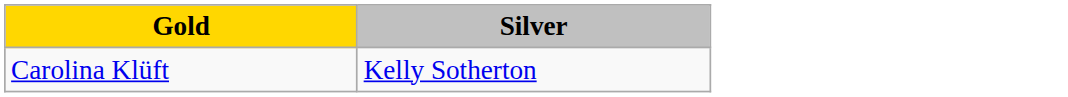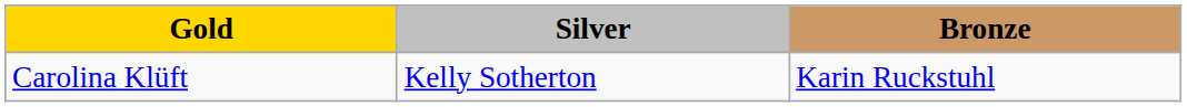 <table class="wikitable" style="text-align:left">
 <tr align="center">
 <td width=200 bgcolor=gold><strong>Gold</strong></td>
 <td width=200 bgcolor=silver><strong>Silver</strong></td>
+<td width=200 bgcolor=CC9966><strong>Bronze</strong></td>
 </tr>
 <tr>
 <td><a href='#'>Carolina Klüft</a><br><em></em></td>
 <td><a href='#'>Kelly Sotherton</a><br><em></em></td>
+<td><a href='#'>Karin Ruckstuhl</a><br><em></em></td>
 </tr>
 </table>
